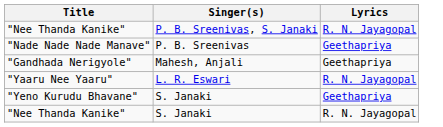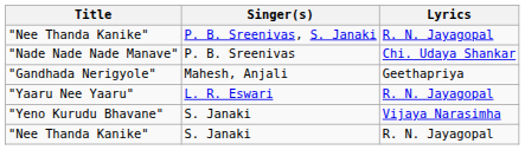 <table class="wikitable" style="font-size:95%;">
 <tr>
 <th>Title</th>
 <th>Singer(s)</th>
 <th>Lyrics</th>
 </tr>
 <tr>
 <td>"Nee Thanda Kanike"</td>
 <td><a href='#'>P. B. Sreenivas</a>, <a href='#'>S. Janaki</a></td>
 <td><a href='#'>R. N. Jayagopal</a></td>
 </tr>
 <tr>
 <td>"Nade Nade Nade Manave"</td>
 <td>P. B. Sreenivas</td>
-<td><a href='#'>Geethapriya</a></td>
+<td><a href='#'>Chi. Udaya Shankar</a></td>
 </tr>
 <tr>
 <td>"Gandhada Nerigyole"</td>
 <td>Mahesh, Anjali</td>
 <td>Geethapriya</td>
 </tr>
 <tr>
 <td>"Yaaru Nee Yaaru"</td>
 <td><a href='#'>L. R. Eswari</a></td>
 <td><a href='#'>R. N. Jayagopal</a></td>
 </tr>
 <tr>
 <td>"Yeno Kurudu Bhavane"</td>
 <td>S. Janaki</td>
-<td><a href='#'>Geethapriya</a></td>
+<td><a href='#'>Vijaya Narasimha</a></td>
 </tr>
 <tr>
 <td>"Nee Thanda Kanike"</td>
 <td>S. Janaki</td>
 <td>R. N. Jayagopal</td>
 </tr>
 </table>
